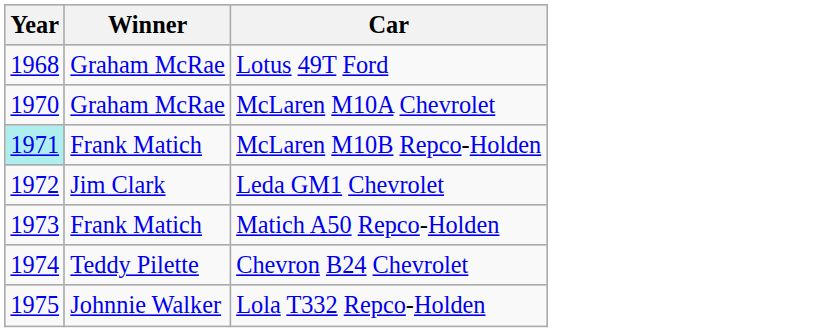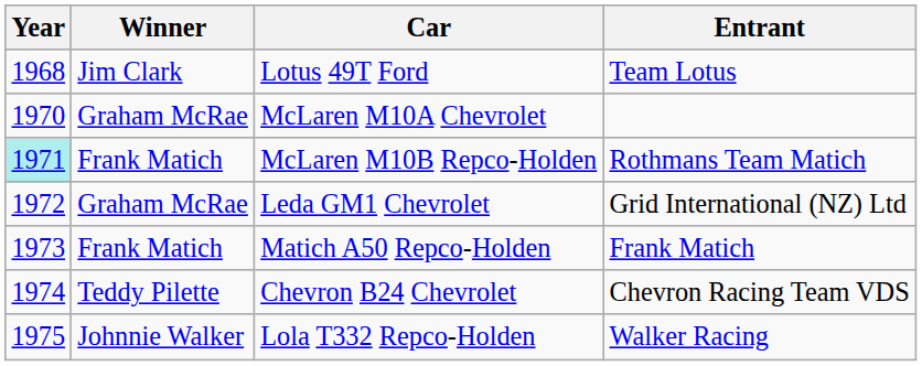 <table class="wikitable" style="font-size: 95%;">
 <tr>
 <th>Year</th>
 <th>Winner</th>
 <th>Car</th>
+<th>Entrant</th>
 </tr>
 <tr>
 <td><a href='#'>1968</a></td>
-<td> <a href='#'>Graham McRae</a></td>
+<td> <a href='#'>Jim Clark</a></td>
 <td><a href='#'>Lotus</a> <a href='#'>49T</a> <a href='#'>Ford</a></td>
+<td><a href='#'>Team Lotus</a></td>
 </tr>
 <tr>
 <td><a href='#'>1970</a></td>
 <td> <a href='#'>Graham McRae</a></td>
 <td><a href='#'>McLaren</a> <a href='#'>M10A</a> <a href='#'>Chevrolet</a></td>
+<td></td>
 </tr>
 <tr>
 <td style="background: paleturquoise;"><a href='#'>1971</a></td>
 <td> <a href='#'>Frank Matich</a></td>
 <td><a href='#'>McLaren</a> <a href='#'>M10B</a> <a href='#'>Repco</a>-<a href='#'>Holden</a></td>
+<td><a href='#'>Rothmans Team Matich</a></td>
 </tr>
 <tr>
 <td><a href='#'>1972</a></td>
-<td> <a href='#'>Jim Clark</a></td>
+<td> <a href='#'>Graham McRae</a></td>
 <td><a href='#'>Leda GM1</a> <a href='#'>Chevrolet</a></td>
+<td>Grid International (NZ) Ltd</td>
 </tr>
 <tr>
 <td><a href='#'>1973</a></td>
 <td> <a href='#'>Frank Matich</a></td>
 <td><a href='#'>Matich A50</a> <a href='#'>Repco</a>-<a href='#'>Holden</a></td>
+<td><a href='#'>Frank Matich</a></td>
 </tr>
 <tr>
 <td><a href='#'>1974</a></td>
 <td> <a href='#'>Teddy Pilette</a></td>
 <td><a href='#'>Chevron</a> <a href='#'>B24</a> <a href='#'>Chevrolet</a></td>
+<td>Chevron Racing Team VDS</td>
 </tr>
 <tr>
 <td><a href='#'>1975</a></td>
 <td> <a href='#'>Johnnie Walker</a></td>
 <td><a href='#'>Lola</a> <a href='#'>T332</a> <a href='#'>Repco</a>-<a href='#'>Holden</a></td>
+<td><a href='#'>Walker Racing</a></td>
 </tr>
 </table>
